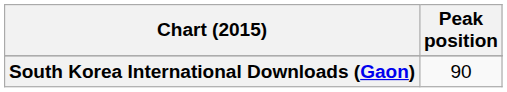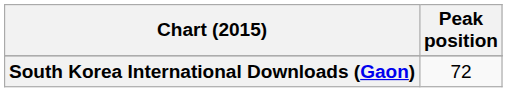 <table class="wikitable sortable plainrowheaders" style="text-align:center;">
 <tr>
 <th scope="col">Chart (2015)</th>
 <th scope="col">Peak<br>position</th>
 </tr>
 <tr>
 </tr>
 <tr>
 <th scope="row">South Korea International Downloads (<a href='#'>Gaon</a>)</th>
-<td style="text-align:center;">90</td>
+<td style="text-align:center;">72</td>
 </tr>
 </table>
